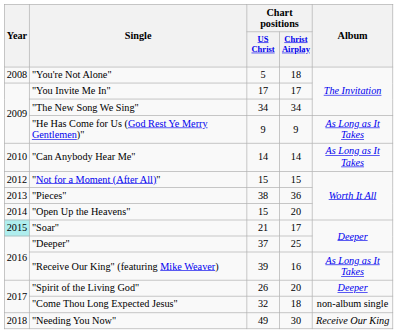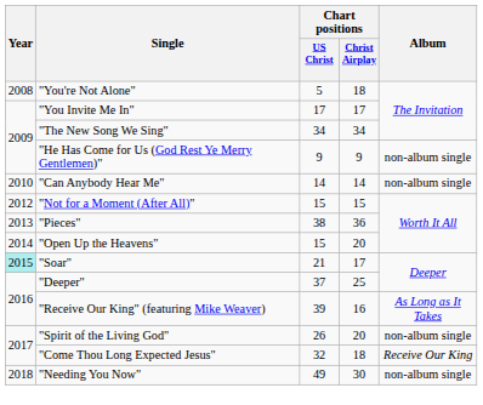 <table class="wikitable" style="text-align:center;">
 <tr>
 <th rowspan="2">Year</th>
 <th rowspan="2">Single</th>
 <th colspan="2">Chart positions</th>
 <th rowspan="2">Album</th>
 </tr>
 <tr style="font-size:smaller;">
 <th width="45"><a href='#'>US<br>Christ</a><br><br></th>
 <th width="45"><a href='#'>Christ<br> Airplay</a><br><br></th>
 </tr>
 <tr>
 <td>2008</td>
 <td align="left">"You're Not Alone"</td>
 <td>5</td>
 <td>18</td>
 <td rowspan="3"><em><a href='#'>The Invitation</a></em></td>
 </tr>
 <tr>
 <td rowspan="3">2009</td>
 <td align="left">"You Invite Me In"</td>
 <td>17</td>
 <td>17</td>
 </tr>
 <tr>
 <td align="left">"The New Song We Sing"</td>
 <td>34</td>
 <td>34</td>
 </tr>
 <tr>
 <td align="left">"He Has Come for Us (<a href='#'>God Rest Ye Merry Gentlemen</a>)"</td>
 <td>9</td>
 <td>9</td>
-<td><em><a href='#'>As Long as It Takes</a></em></td>
+<td>non-album single</td>
 </tr>
 <tr>
 <td>2010</td>
 <td align="left">"Can Anybody Hear Me"</td>
 <td>14</td>
 <td>14</td>
-<td><em><a href='#'>As Long as It Takes</a></em></td>
+<td>non-album single</td>
 </tr>
 <tr>
 <td>2012</td>
 <td align="left">"<a href='#'>Not for a Moment (After All)</a>"</td>
 <td>15</td>
 <td>15</td>
 <td rowspan="3"><em><a href='#'>Worth It All</a></em></td>
 </tr>
 <tr>
 <td>2013</td>
 <td align="left">"Pieces"</td>
 <td>38</td>
 <td>36</td>
 </tr>
 <tr>
 <td>2014</td>
 <td align="left">"Open Up the Heavens"</td>
 <td>15</td>
 <td>20</td>
 </tr>
 <tr>
 <td style="background: paleturquoise;">2015</td>
 <td align="left">"Soar"</td>
 <td>21</td>
 <td>17</td>
 <td rowspan="2"><em><a href='#'>Deeper</a></em></td>
 </tr>
 <tr>
 <td rowspan="2">2016</td>
 <td align="left">"Deeper"</td>
 <td>37</td>
 <td>25</td>
 </tr>
 <tr>
 <td align="left">"Receive Our King" (featuring <a href='#'>Mike Weaver</a>)</td>
 <td>39</td>
 <td>16</td>
 <td><em><a href='#'>As Long as It Takes</a></em></td>
 </tr>
 <tr>
 <td rowspan="2">2017</td>
 <td align="left">"Spirit of the Living God"</td>
 <td>26</td>
 <td>20</td>
-<td><em><a href='#'>Deeper</a></em></td>
+<td>non-album single</td>
 </tr>
 <tr>
 <td align="left">"Come Thou Long Expected Jesus"</td>
 <td>32</td>
 <td>18</td>
-<td>non-album single</td>
+<td><em>Receive Our King</em></td>
 </tr>
 <tr>
 <td rowspan="1">2018</td>
 <td align="left">"Needing You Now"</td>
 <td>49</td>
 <td>30</td>
-<td><em>Receive Our King</em></td>
+<td>non-album single</td>
 </tr>
 </table>
